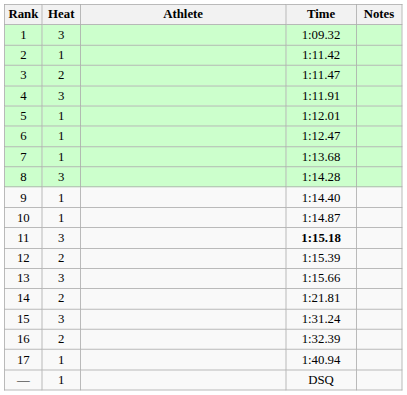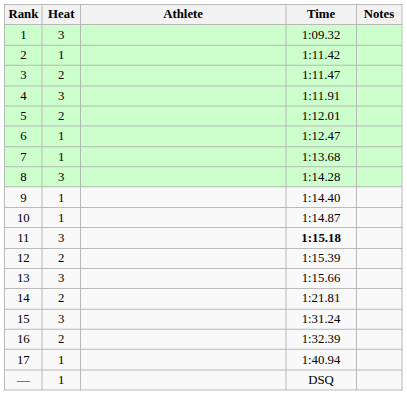 <table class="wikitable" style="text-align:center">
 <tr>
 <th width=40>Rank</th>
 <th width=40>Heat</th>
 <th width=250>Athlete</th>
 <th width=80>Time</th>
 <th width=50>Notes</th>
 </tr>
 <tr bgcolor="ccffcc">
 <td>1</td>
 <td>3</td>
 <td align=left></td>
 <td>1:09.32</td>
 <td></td>
 </tr>
 <tr bgcolor="ccffcc">
 <td>2</td>
 <td>1</td>
 <td align=left></td>
 <td>1:11.42</td>
 <td></td>
 </tr>
 <tr bgcolor="ccffcc">
 <td>3</td>
 <td>2</td>
 <td align=left></td>
 <td>1:11.47</td>
 <td></td>
 </tr>
 <tr bgcolor="ccffcc">
 <td>4</td>
 <td>3</td>
 <td align=left></td>
 <td>1:11.91</td>
 <td></td>
 </tr>
 <tr bgcolor="ccffcc">
 <td>5</td>
-<td>1</td>
+<td>2</td>
 <td align=left></td>
 <td>1:12.01</td>
 <td></td>
 </tr>
 <tr bgcolor="ccffcc">
 <td>6</td>
 <td>1</td>
 <td align=left></td>
 <td>1:12.47</td>
 <td></td>
 </tr>
 <tr bgcolor="ccffcc">
 <td>7</td>
 <td>1</td>
 <td align=left></td>
 <td>1:13.68</td>
 <td></td>
 </tr>
 <tr bgcolor="ccffcc">
 <td>8</td>
 <td>3</td>
 <td align=left></td>
 <td>1:14.28</td>
 <td></td>
 </tr>
 <tr>
 <td>9</td>
 <td>1</td>
 <td align=left></td>
 <td>1:14.40</td>
 <td></td>
 </tr>
 <tr>
 <td>10</td>
 <td>1</td>
 <td align=left></td>
 <td>1:14.87</td>
 <td></td>
 </tr>
 <tr>
 <td>11</td>
 <td>3</td>
 <td align=left></td>
 <td><strong>1:15.18</strong></td>
 <td></td>
 </tr>
 <tr>
 <td>12</td>
 <td>2</td>
 <td align=left></td>
 <td>1:15.39</td>
 <td></td>
 </tr>
 <tr>
 <td>13</td>
 <td>3</td>
 <td align=left></td>
 <td>1:15.66</td>
 <td></td>
 </tr>
 <tr>
 <td>14</td>
 <td>2</td>
 <td align=left></td>
 <td>1:21.81</td>
 <td></td>
 </tr>
 <tr>
 <td>15</td>
 <td>3</td>
 <td align=left></td>
 <td>1:31.24</td>
 <td></td>
 </tr>
 <tr>
 <td>16</td>
 <td>2</td>
 <td align=left></td>
 <td>1:32.39</td>
 <td></td>
 </tr>
 <tr>
 <td>17</td>
 <td>1</td>
 <td align=left></td>
 <td>1:40.94</td>
 <td></td>
 </tr>
 <tr>
 <td>—</td>
 <td>1</td>
 <td align=left></td>
 <td>DSQ</td>
 <td></td>
 </tr>
 </table>
